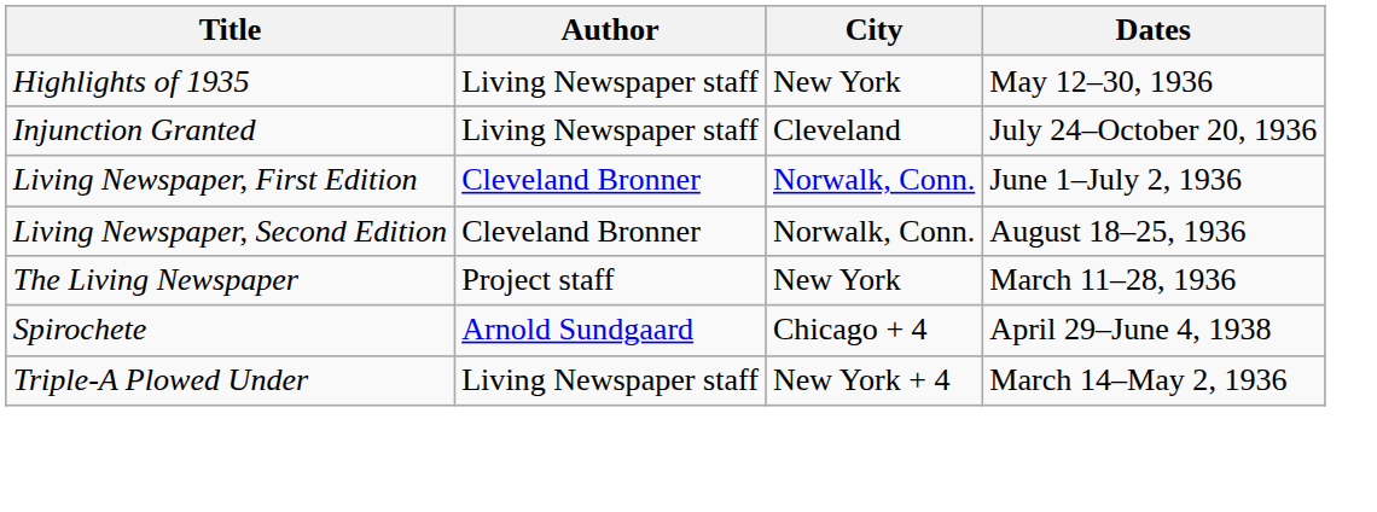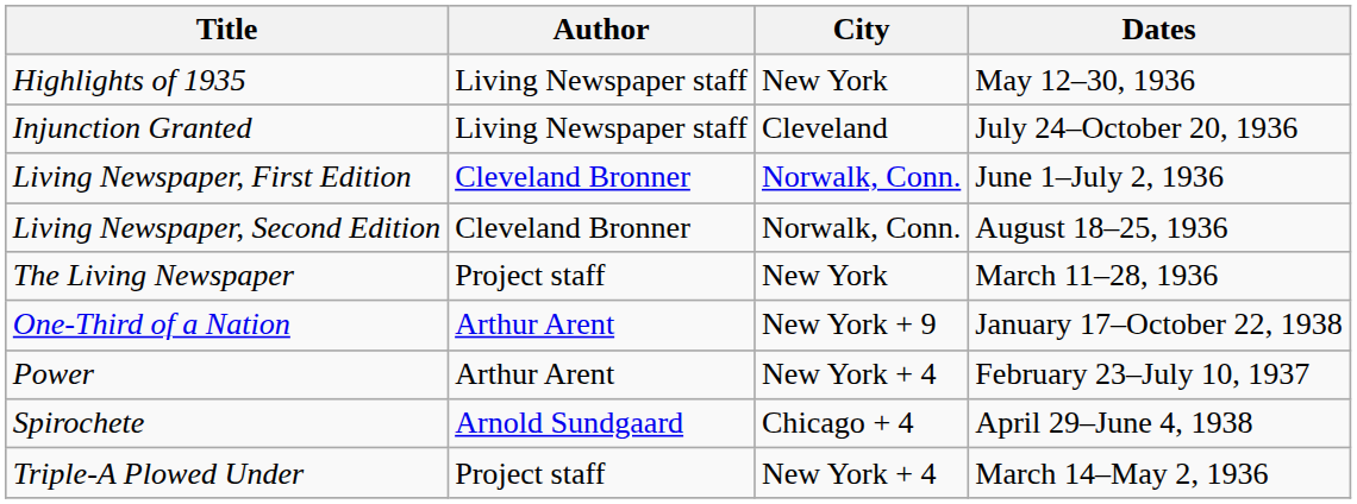 <table class="wikitable">
 <tr>
 <th>Title</th>
 <th>Author</th>
 <th>City</th>
 <th>Dates</th>
 </tr>
 <tr>
 <td><em>Highlights of 1935</em></td>
 <td>Living Newspaper staff</td>
 <td>New York</td>
 <td>May 12–30, 1936</td>
 </tr>
 <tr>
 <td><em>Injunction Granted</em></td>
 <td>Living Newspaper staff</td>
 <td>Cleveland</td>
 <td>July 24–October 20, 1936</td>
 </tr>
 <tr>
 <td><em>Living Newspaper, First Edition</em></td>
 <td><a href='#'>Cleveland Bronner</a></td>
 <td><a href='#'>Norwalk, Conn.</a></td>
 <td>June 1–July 2, 1936</td>
 </tr>
 <tr>
 <td><em>Living Newspaper, Second Edition</em></td>
 <td>Cleveland Bronner</td>
 <td>Norwalk, Conn.</td>
 <td>August 18–25, 1936</td>
 </tr>
 <tr>
 <td><em>The Living Newspaper</em></td>
 <td>Project staff</td>
 <td>New York</td>
 <td>March 11–28, 1936</td>
 </tr>
 <tr>
+<td><em><a href='#'>One-Third of a Nation</a></em></td>
+<td><a href='#'>Arthur Arent</a></td>
+<td>New York + 9</td>
+<td>January 17–October 22, 1938</td>
+</tr>
+<tr>
+<td><em>Power</em></td>
+<td>Arthur Arent</td>
+<td>New York + 4</td>
+<td>February 23–July 10, 1937</td>
+</tr>
+<tr>
 <td><em>Spirochete</em></td>
 <td><a href='#'>Arnold Sundgaard</a></td>
 <td>Chicago + 4</td>
 <td>April 29–June 4, 1938</td>
 </tr>
 <tr |->
 <td><em>Triple-A Plowed Under</em></td>
-<td>Living Newspaper staff</td>
+<td>Project staff</td>
 <td>New York + 4</td>
 <td>March 14–May 2, 1936</td>
 </tr>
 </table>
